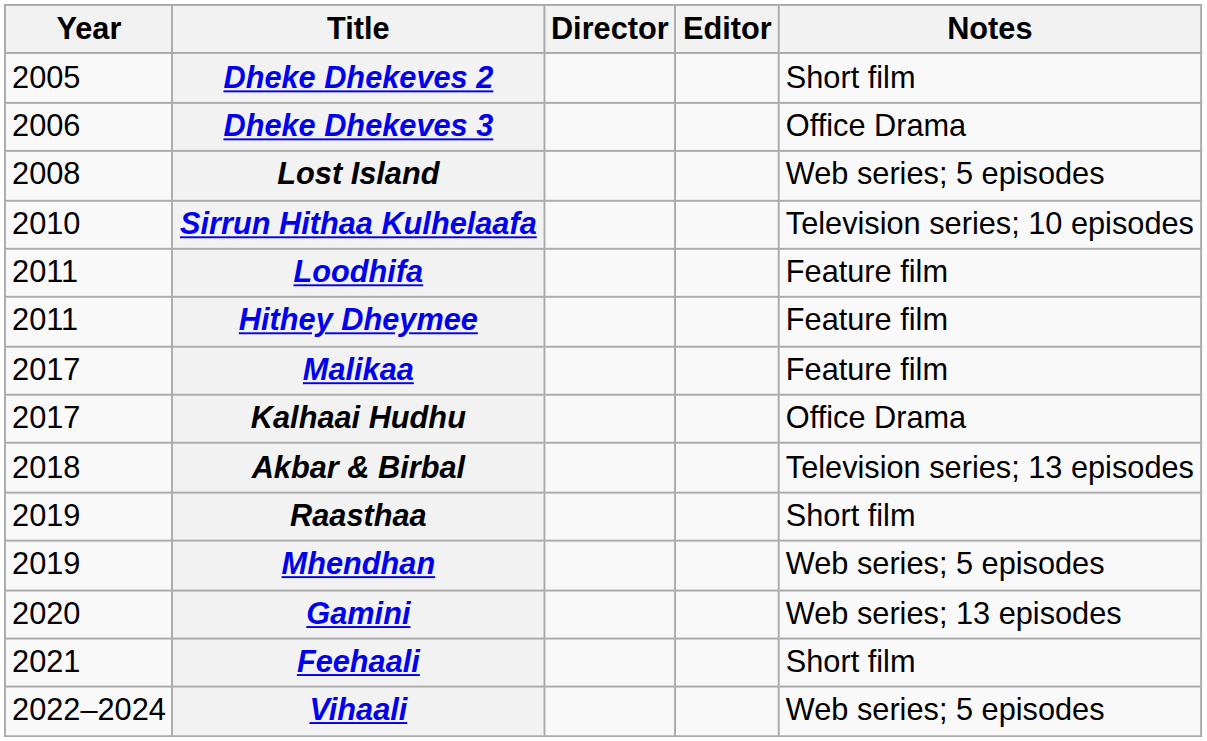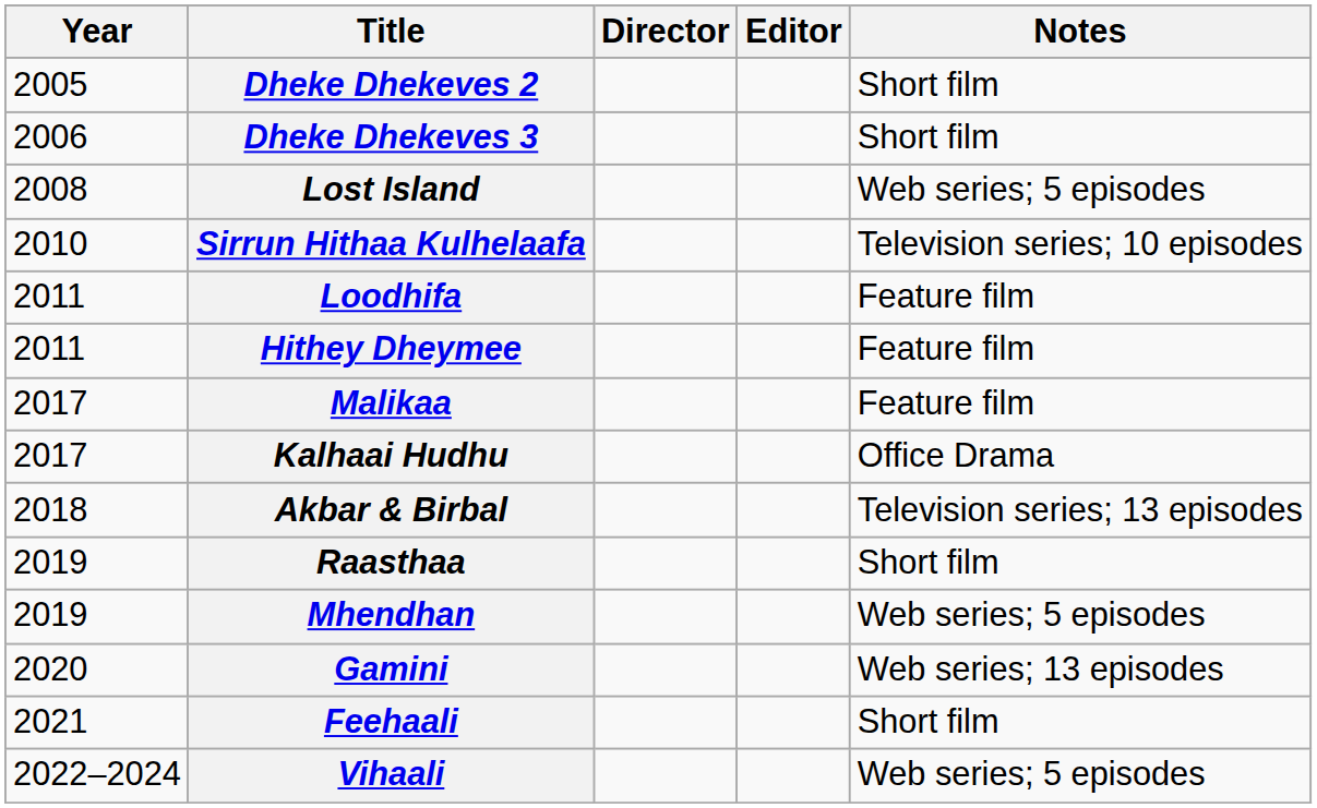 <table class="wikitable sortable plainrowheaders">
 <tr style="background:#ccc; text-align:center;">
 <th scope="col">Year</th>
 <th scope="col">Title</th>
 <th scope="col">Director</th>
 <th scope="col">Editor</th>
 <th scope="col">Notes</th>
 </tr>
 <tr>
 <td>2005</td>
 <th scope="row"><em><a href='#'>Dheke Dhekeves 2</a></em></th>
 <td></td>
 <td></td>
 <td>Short film</td>
 </tr>
 <tr>
 <td>2006</td>
 <th scope="row"><em><a href='#'>Dheke Dhekeves 3</a></em></th>
 <td></td>
 <td></td>
-<td>Office Drama</td>
+<td>Short film</td>
 </tr>
 <tr>
 <td>2008</td>
 <th scope="row"><em>Lost Island</em></th>
 <td></td>
 <td></td>
 <td>Web series; 5 episodes</td>
 </tr>
 <tr>
 <td>2010</td>
 <th scope="row"><em><a href='#'>Sirrun Hithaa Kulhelaafa</a></em></th>
 <td></td>
 <td></td>
 <td>Television series; 10 episodes</td>
 </tr>
 <tr>
 <td>2011</td>
 <th scope="row"><em><a href='#'>Loodhifa</a></em></th>
 <td></td>
 <td></td>
 <td>Feature film</td>
 </tr>
 <tr>
 <td>2011</td>
 <th scope="row"><em><a href='#'>Hithey Dheymee</a></em></th>
 <td></td>
 <td></td>
 <td>Feature film</td>
 </tr>
 <tr>
 <td>2017</td>
 <th scope="row"><em><a href='#'>Malikaa</a></em></th>
 <td></td>
 <td></td>
 <td>Feature film</td>
 </tr>
 <tr>
 <td>2017</td>
 <th scope="row"><em>Kalhaai Hudhu</em></th>
 <td></td>
 <td></td>
 <td>Office Drama</td>
 </tr>
 <tr>
 <td>2018</td>
 <th scope="row"><em>Akbar & Birbal</em></th>
 <td></td>
 <td></td>
 <td>Television series; 13 episodes</td>
 </tr>
 <tr>
 <td>2019</td>
 <th scope="row"><em>Raasthaa</em></th>
 <td></td>
 <td></td>
 <td>Short film</td>
 </tr>
 <tr>
 <td>2019</td>
 <th scope="row"><em><a href='#'>Mhendhan</a></em></th>
 <td></td>
 <td></td>
 <td>Web series; 5 episodes</td>
 </tr>
 <tr>
 <td>2020</td>
 <th scope="row"><em><a href='#'>Gamini</a></em></th>
 <td></td>
 <td></td>
 <td>Web series; 13 episodes</td>
 </tr>
 <tr>
 <td>2021</td>
 <th scope="row"><em><a href='#'>Feehaali</a></em></th>
 <td></td>
 <td></td>
 <td>Short film</td>
 </tr>
 <tr>
 <td>2022–2024</td>
 <th scope="row"><em><a href='#'>Vihaali</a></em></th>
 <td></td>
 <td></td>
 <td>Web series; 5 episodes</td>
 </tr>
 <tr>
 </tr>
 </table>
